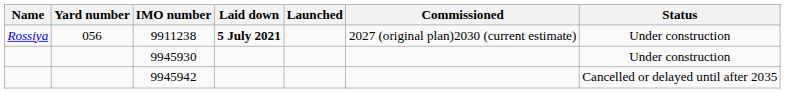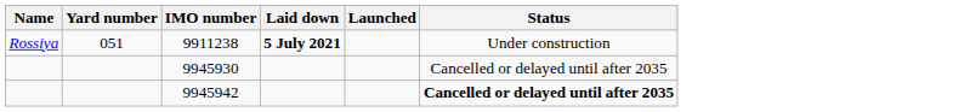 <table class="wikitable">
 <tr>
 <th>Name</th>
 <th align="center">Yard number</th>
 <th align="center">IMO number</th>
 <th align="center">Laid down</th>
 <th align="center">Launched</th>
-<th align="center">Commissioned</th>
 <th align="center">Status</th>
 </tr>
 <tr>
 <td><em><a href='#'>Rossiya</a></em></td>
-<td align="center">056</td>
+<td align="center">051</td>
 <td align="center">9911238</td>
 <td align="center"><strong>5 July 2021</strong></td>
 <td align="center"></td>
-<td align="center">2027 (original plan)2030 (current estimate)</td>
 <td align="center">Under construction</td>
 </tr>
 <tr>
 <td></td>
 <td align="center"></td>
 <td align="center">9945930</td>
 <td align="center"></td>
 <td align="center"></td>
-<td align="center"></td>
-<td align="center">Under construction</td>
+<td align="center">Cancelled or delayed until after 2035</td>
 </tr>
 <tr>
 <td></td>
 <td align="center"></td>
 <td align="center">9945942</td>
 <td align="center"></td>
 <td align="center"></td>
-<td align="center"></td>
-<td align="center">Cancelled or delayed until after 2035</td>
+<td align="center"><strong>Cancelled or delayed until after 2035</strong></td>
 </tr>
 </table>
